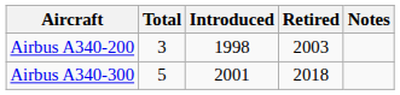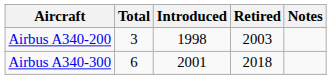 <table class="wikitable" style="margin:0.5em auto; text-align:center">
 <tr>
 <th>Aircraft</th>
 <th>Total</th>
 <th>Introduced</th>
 <th>Retired</th>
 <th>Notes</th>
 </tr>
 <tr>
 <td><a href='#'>Airbus A340-200</a></td>
 <td>3</td>
 <td>1998</td>
 <td>2003</td>
 <td></td>
 </tr>
 <tr>
 <td><a href='#'>Airbus A340-300</a></td>
-<td>5</td>
+<td>6</td>
 <td>2001</td>
 <td>2018</td>
 <td></td>
 </tr>
 </table>
